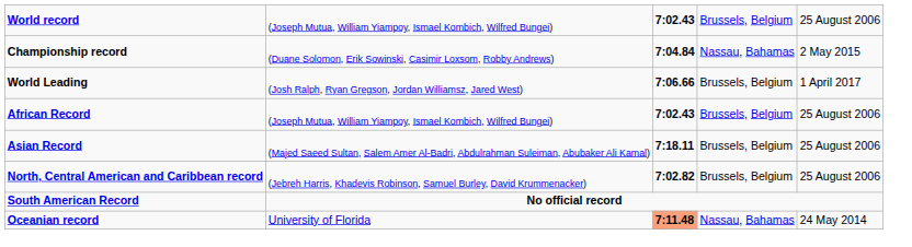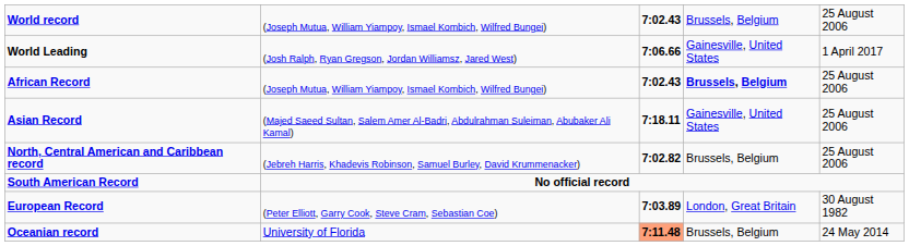 <table class="wikitable">
 <tr>
 <td><strong><a href='#'>World record</a></strong></td>
 <td><br><small>(<a href='#'>Joseph Mutua</a>, <a href='#'>William Yiampoy</a>, <a href='#'>Ismael Kombich</a>, <a href='#'>Wilfred Bungei</a>)</small></td>
 <td><strong>7:02.43</strong></td>
 <td> <a href='#'>Brussels</a>, <a href='#'>Belgium</a></td>
 <td>25 August 2006</td>
 </tr>
 <tr>
-<td><strong>Championship record</strong></td>
-<td><br><small>(<a href='#'>Duane Solomon</a>, <a href='#'>Erik Sowinski</a>, <a href='#'>Casimir Loxsom</a>, <a href='#'>Robby Andrews</a>)</small></td>
-<td><strong>7:04.84</strong></td>
-<td> <a href='#'>Nassau</a>, <a href='#'>Bahamas</a></td>
-<td>2 May 2015</td>
-</tr>
-<tr>
 <td><strong>World Leading</strong></td>
 <td><br><small>(<a href='#'>Josh Ralph</a>, <a href='#'>Ryan Gregson</a>, <a href='#'>Jordan Williamsz</a>, <a href='#'>Jared West</a>)</small></td>
 <td><strong>7:06.66</strong></td>
-<td> Brussels, Belgium</td>
+<td> <a href='#'>Gainesville</a>, <a href='#'>United States</a></td>
 <td>1 April 2017</td>
 </tr>
 <tr>
 <td><strong><a href='#'>African Record</a></strong></td>
 <td><br><small>(<a href='#'>Joseph Mutua</a>, <a href='#'>William Yiampoy</a>, <a href='#'>Ismael Kombich</a>, <a href='#'>Wilfred Bungei</a>)</small></td>
 <td><strong>7:02.43</strong></td>
-<td> <a href='#'>Brussels</a>, <a href='#'>Belgium</a></td>
+<td><strong> <a href='#'>Brussels</a>, <a href='#'>Belgium</a></strong></td>
 <td>25 August 2006</td>
 </tr>
 <tr>
 <td><strong><a href='#'>Asian Record</a></strong></td>
 <td><br><small>(<a href='#'>Majed Saeed Sultan</a>, <a href='#'>Salem Amer Al-Badri</a>, <a href='#'>Abdulrahman Suleiman</a>, <a href='#'>Abubaker Ali Kamal</a>)</small></td>
 <td><strong>7:18.11</strong></td>
-<td> Brussels, Belgium</td>
+<td> <a href='#'>Gainesville</a>, <a href='#'>United States</a></td>
 <td>25 August 2006</td>
 </tr>
 <tr>
 <td><strong><a href='#'>North, Central American and Caribbean record</a></strong></td>
 <td><br><small>(<a href='#'>Jebreh Harris</a>, <a href='#'>Khadevis Robinson</a>, <a href='#'>Samuel Burley</a>, <a href='#'>David Krummenacker</a>)</small></td>
 <td><strong>7:02.82</strong></td>
 <td> Brussels, Belgium</td>
 <td>25 August 2006</td>
 </tr>
 <tr>
 <td><strong><a href='#'>South American Record</a></strong></td>
 <td colspan=4 align=center><strong>No official record</strong></td>
 </tr>
 <tr>
+<td><strong><a href='#'>European Record</a></strong></td>
+<td><br><small>(<a href='#'>Peter Elliott</a>, <a href='#'>Garry Cook</a>, <a href='#'>Steve Cram</a>, <a href='#'>Sebastian Coe</a>)</small></td>
+<td><strong>7:03.89</strong></td>
+<td> <a href='#'>London</a>, <a href='#'>Great Britain</a></td>
+<td>30 August 1982</td>
+</tr>
+<tr>
 <td><strong><a href='#'>Oceanian record</a></strong></td>
 <td><a href='#'>University of Florida</a></td>
 <td style="background: lightsalmon;"><strong>7:11.48</strong></td>
-<td> <a href='#'>Nassau</a>, <a href='#'>Bahamas</a></td>
+<td> Brussels, Belgium</td>
 <td>24 May 2014</td>
 </tr>
 </table>
